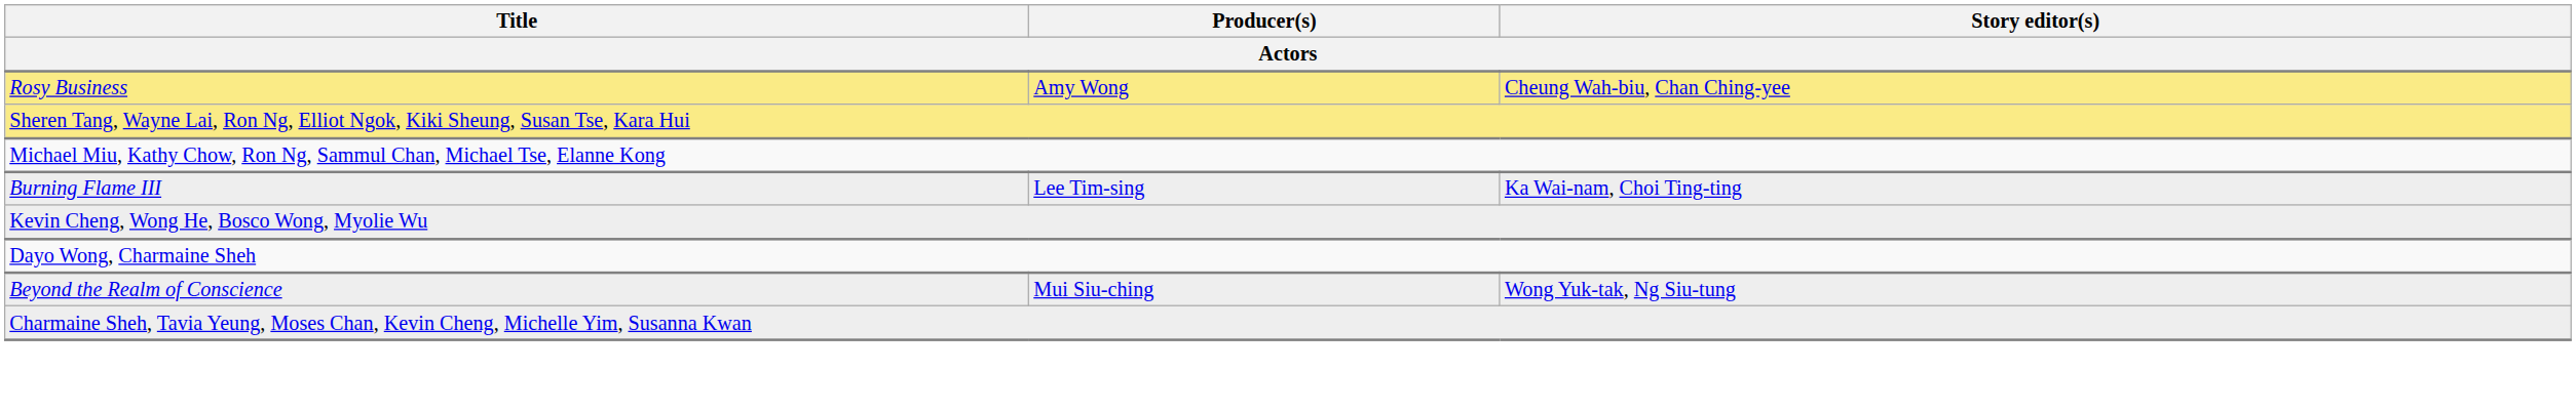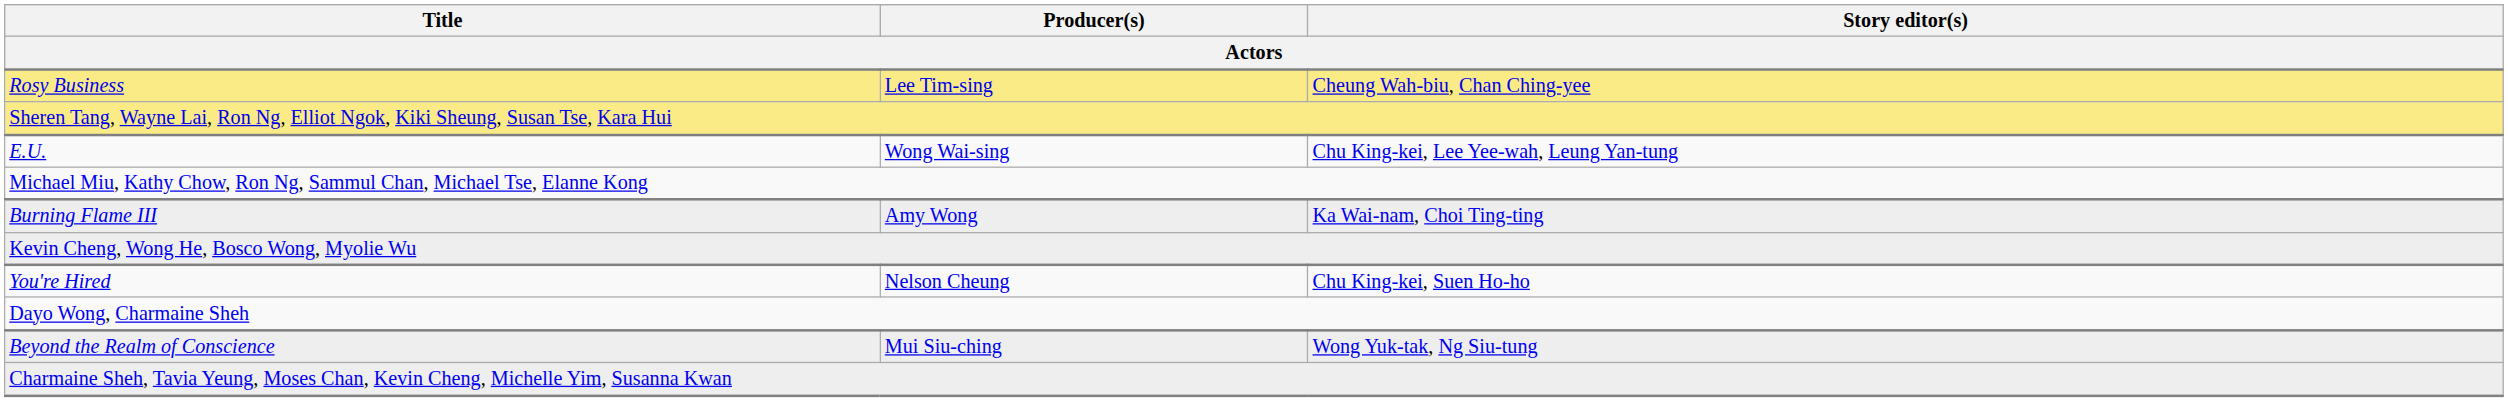 <table class="wikitable" border="1" width="100%">
 <tr style="background:#bebebe">
 <th>Title</th>
 <th>Producer(s)</th>
 <th>Story editor(s)</th>
 </tr>
 <tr style="background:#bebebe">
 <th colspan="3" style="border-bottom:2px solid grey">Actors</th>
 </tr>
 <tr style="background:#FAEB86">
 <td><em><a href='#'>Rosy Business</a></em></td>
-<td><a href='#'>Amy Wong</a></td>
+<td><a href='#'>Lee Tim-sing</a></td>
 <td><a href='#'>Cheung Wah-biu</a>, <a href='#'>Chan Ching-yee</a></td>
 </tr>
 <tr style="background:#FAEB86">
 <td colspan="3" style="border-bottom:2px solid grey"><a href='#'>Sheren Tang</a>, <a href='#'>Wayne Lai</a>, <a href='#'>Ron Ng</a>, <a href='#'>Elliot Ngok</a>, <a href='#'>Kiki Sheung</a>, <a href='#'>Susan Tse</a>, <a href='#'>Kara Hui</a></td>
 </tr>
 <tr>
+<td><em><a href='#'>E.U.</a></em></td>
+<td><a href='#'>Wong Wai-sing</a></td>
+<td><a href='#'>Chu King-kei</a>, <a href='#'>Lee Yee-wah</a>, <a href='#'>Leung Yan-tung</a></td>
+</tr>
+<tr>
 <td colspan="3" style="border-bottom:2px solid grey"><a href='#'>Michael Miu</a>, <a href='#'>Kathy Chow</a>, <a href='#'>Ron Ng</a>, <a href='#'>Sammul Chan</a>, <a href='#'>Michael Tse</a>, <a href='#'>Elanne Kong</a></td>
 </tr>
 <tr style="background:#EEEEEE">
 <td><em><a href='#'>Burning Flame III</a></em></td>
-<td><a href='#'>Lee Tim-sing</a></td>
+<td><a href='#'>Amy Wong</a></td>
 <td><a href='#'>Ka Wai-nam</a>, <a href='#'>Choi Ting-ting</a></td>
 </tr>
 <tr style="background:#EEEEEE">
 <td colspan="3" style="border-bottom:2px solid grey"><a href='#'>Kevin Cheng</a>, <a href='#'>Wong He</a>, <a href='#'>Bosco Wong</a>, <a href='#'>Myolie Wu</a></td>
+</tr>
+<tr>
+<td><em><a href='#'>You're Hired</a></em></td>
+<td><a href='#'>Nelson Cheung</a></td>
+<td><a href='#'>Chu King-kei</a>, <a href='#'>Suen Ho-ho</a></td>
 </tr>
 <tr>
 <td colspan="3" style="border-bottom:2px solid grey"><a href='#'>Dayo Wong</a>, <a href='#'>Charmaine Sheh</a></td>
 </tr>
 <tr style="background:#EEEEEE">
 <td><em><a href='#'>Beyond the Realm of Conscience</a></em></td>
 <td><a href='#'>Mui Siu-ching</a></td>
 <td><a href='#'>Wong Yuk-tak</a>, <a href='#'>Ng Siu-tung</a></td>
 </tr>
 <tr style="background:#EEEEEE">
 <td colspan="3" style="border-bottom:2px solid grey"><a href='#'>Charmaine Sheh</a>, <a href='#'>Tavia Yeung</a>, <a href='#'>Moses Chan</a>, <a href='#'>Kevin Cheng</a>, <a href='#'>Michelle Yim</a>, <a href='#'>Susanna Kwan</a></td>
 </tr>
 </table>
